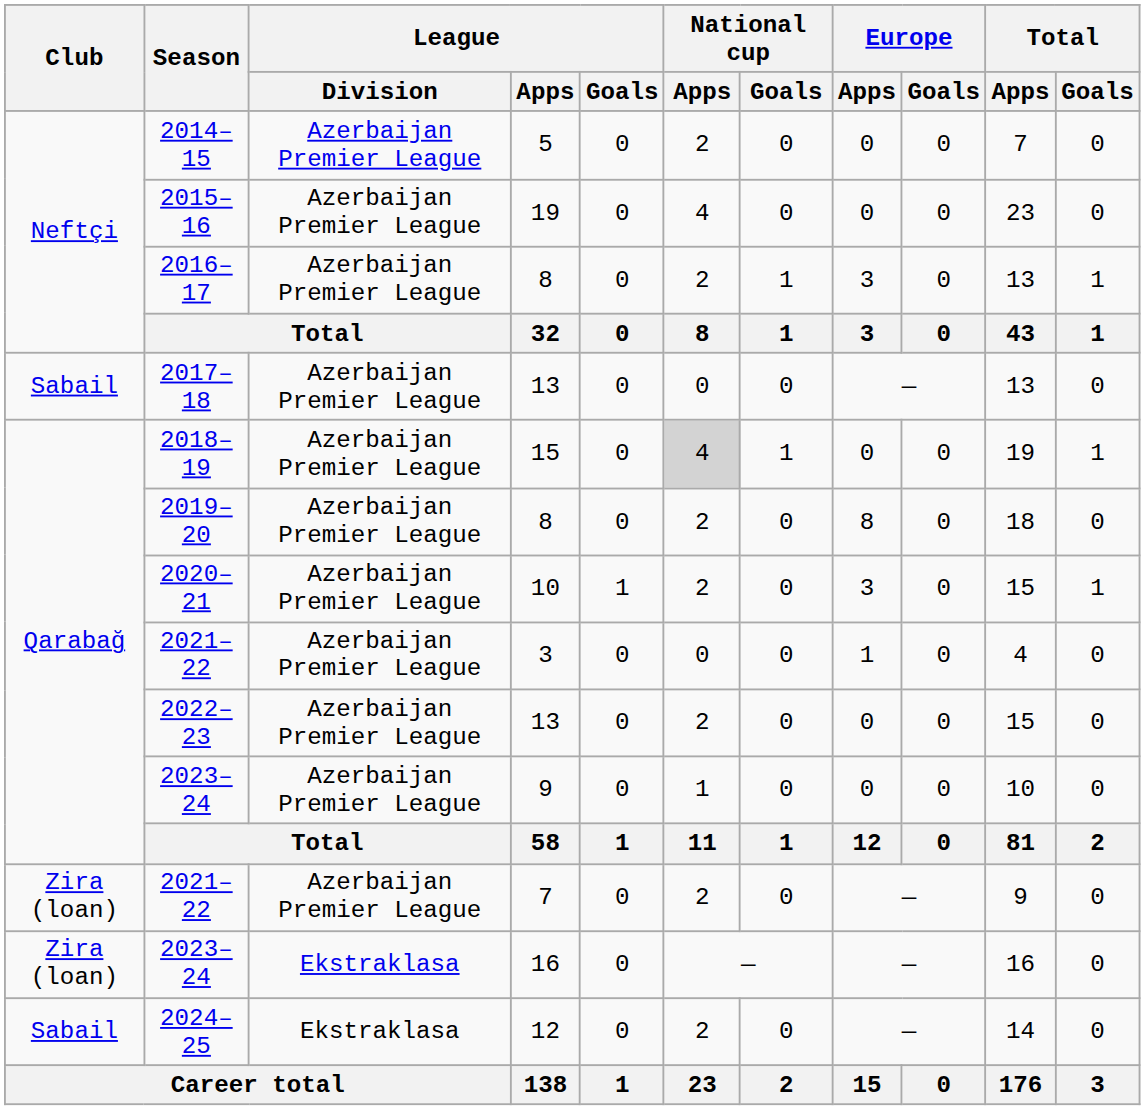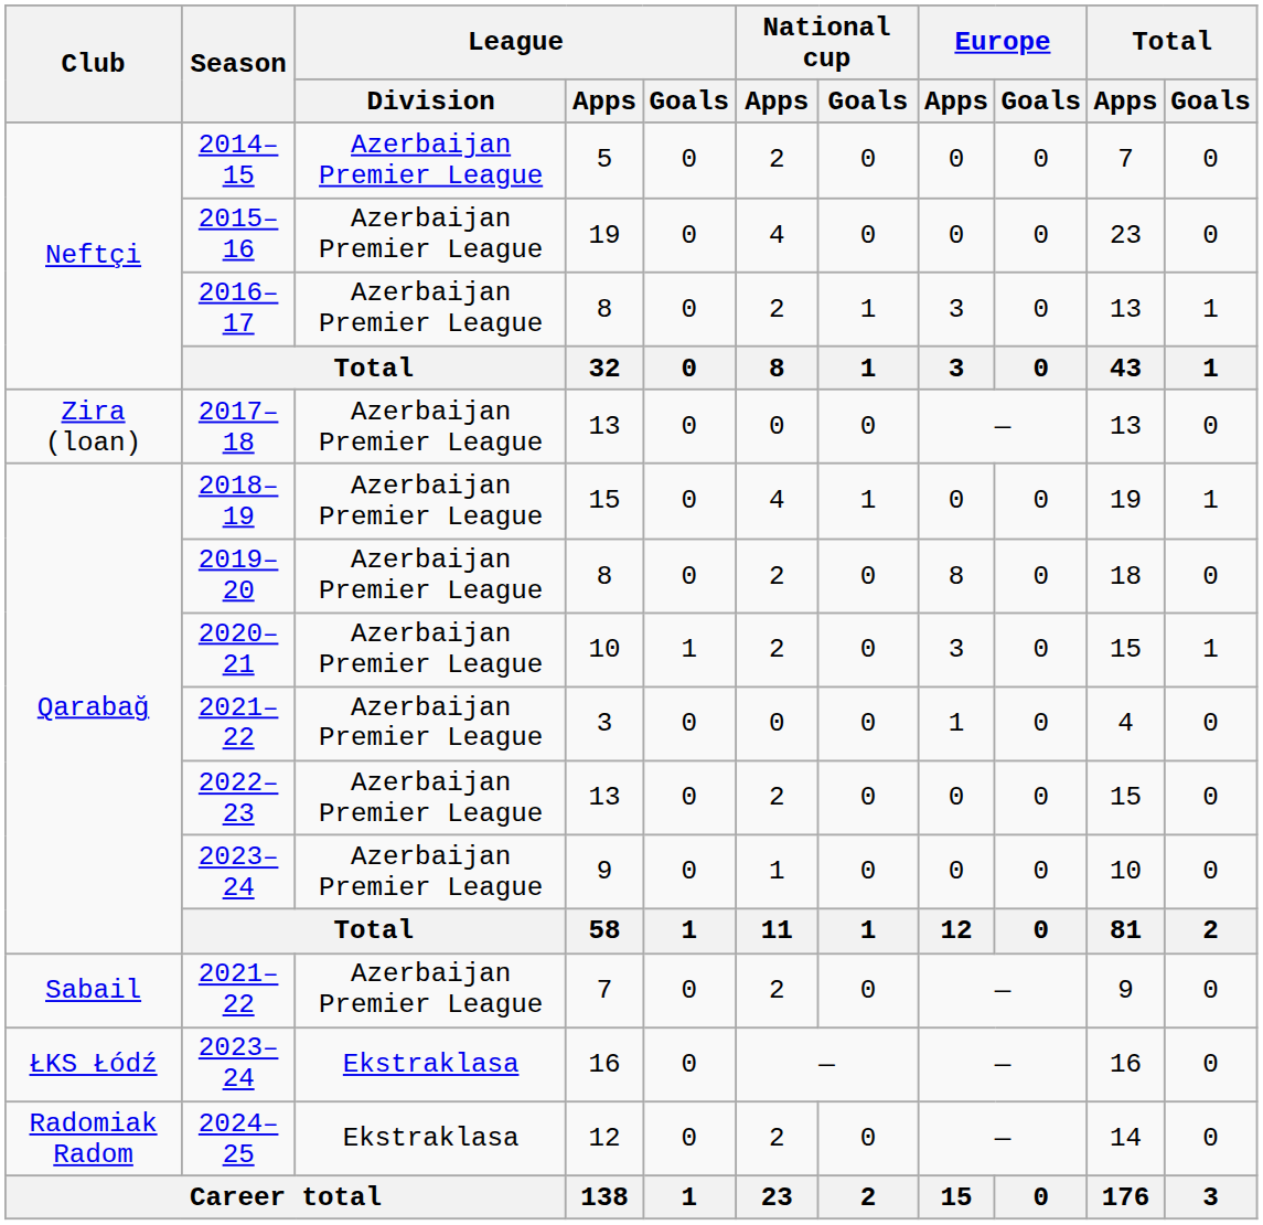 <table class="wikitable" style="text-align: center">
 <tr>
 <th rowspan="2">Club</th>
 <th rowspan="2">Season</th>
 <th colspan="3">League</th>
 <th colspan="2">National cup</th>
 <th colspan="2"><a href='#'>Europe</a></th>
 <th colspan="2">Total</th>
 </tr>
 <tr>
 <th>Division</th>
 <th>Apps</th>
 <th>Goals</th>
 <th>Apps</th>
 <th>Goals</th>
 <th>Apps</th>
 <th>Goals</th>
 <th>Apps</th>
 <th>Goals</th>
 </tr>
 <tr>
 <td rowspan="4"><a href='#'>Neftçi</a></td>
 <td><a href='#'>2014–15</a></td>
 <td><a href='#'>Azerbaijan Premier League</a></td>
 <td>5</td>
 <td>0</td>
 <td>2</td>
 <td>0</td>
 <td>0</td>
 <td>0</td>
 <td>7</td>
 <td>0</td>
 </tr>
 <tr>
 <td><a href='#'>2015–16</a></td>
 <td>Azerbaijan Premier League</td>
 <td>19</td>
 <td>0</td>
 <td>4</td>
 <td>0</td>
 <td>0</td>
 <td>0</td>
 <td>23</td>
 <td>0</td>
 </tr>
 <tr>
 <td><a href='#'>2016–17</a></td>
 <td>Azerbaijan Premier League</td>
 <td>8</td>
 <td>0</td>
 <td>2</td>
 <td>1</td>
 <td>3</td>
 <td>0</td>
 <td>13</td>
 <td>1</td>
 </tr>
 <tr>
 <th colspan="2">Total</th>
 <th>32</th>
 <th>0</th>
 <th>8</th>
 <th>1</th>
 <th>3</th>
 <th>0</th>
 <th>43</th>
 <th>1</th>
 </tr>
 <tr>
-<td><a href='#'>Sabail</a></td>
+<td><a href='#'>Zira</a> (loan)</td>
 <td><a href='#'>2017–18</a></td>
 <td>Azerbaijan Premier League</td>
 <td>13</td>
 <td>0</td>
 <td>0</td>
 <td>0</td>
 <td colspan="2">—</td>
 <td>13</td>
 <td>0</td>
 </tr>
 <tr>
 <td rowspan="7"><a href='#'>Qarabağ</a></td>
 <td><a href='#'>2018–19</a></td>
 <td>Azerbaijan Premier League</td>
 <td>15</td>
 <td>0</td>
-<td style="background: lightgrey;">4</td>
+<td>4</td>
 <td>1</td>
 <td>0</td>
 <td>0</td>
 <td>19</td>
 <td>1</td>
 </tr>
 <tr>
 <td><a href='#'>2019–20</a></td>
 <td>Azerbaijan Premier League</td>
 <td>8</td>
 <td>0</td>
 <td>2</td>
 <td>0</td>
 <td>8</td>
 <td>0</td>
 <td>18</td>
 <td>0</td>
 </tr>
 <tr>
 <td><a href='#'>2020–21</a></td>
 <td>Azerbaijan Premier League</td>
 <td>10</td>
 <td>1</td>
 <td>2</td>
 <td>0</td>
 <td>3</td>
 <td>0</td>
 <td>15</td>
 <td>1</td>
 </tr>
 <tr>
 <td><a href='#'>2021–22</a></td>
 <td>Azerbaijan Premier League</td>
 <td>3</td>
 <td>0</td>
 <td>0</td>
 <td>0</td>
 <td>1</td>
 <td>0</td>
 <td>4</td>
 <td>0</td>
 </tr>
 <tr>
 <td><a href='#'>2022–23</a></td>
 <td>Azerbaijan Premier League</td>
 <td>13</td>
 <td>0</td>
 <td>2</td>
 <td>0</td>
 <td>0</td>
 <td>0</td>
 <td>15</td>
 <td>0</td>
 </tr>
 <tr>
 <td><a href='#'>2023–24</a></td>
 <td>Azerbaijan Premier League</td>
 <td>9</td>
 <td>0</td>
 <td>1</td>
 <td>0</td>
 <td>0</td>
 <td>0</td>
 <td>10</td>
 <td>0</td>
 </tr>
 <tr>
 <th colspan="2">Total</th>
 <th>58</th>
 <th>1</th>
 <th>11</th>
 <th>1</th>
 <th>12</th>
 <th>0</th>
 <th>81</th>
 <th>2</th>
 </tr>
 <tr>
-<td><a href='#'>Zira</a> (loan)</td>
+<td><a href='#'>Sabail</a></td>
 <td><a href='#'>2021–22</a></td>
 <td>Azerbaijan Premier League</td>
 <td>7</td>
 <td>0</td>
 <td>2</td>
 <td>0</td>
 <td colspan="2">—</td>
 <td>9</td>
 <td>0</td>
 </tr>
 <tr>
-<td><a href='#'>Zira</a> (loan)</td>
+<td><a href='#'>ŁKS Łódź</a></td>
 <td><a href='#'>2023–24</a></td>
 <td><a href='#'>Ekstraklasa</a></td>
 <td>16</td>
 <td>0</td>
 <td colspan="2">—</td>
 <td colspan="2">—</td>
 <td>16</td>
 <td>0</td>
 </tr>
 <tr>
-<td><a href='#'>Sabail</a></td>
+<td><a href='#'>Radomiak Radom</a></td>
 <td><a href='#'>2024–25</a></td>
 <td>Ekstraklasa</td>
 <td>12</td>
 <td>0</td>
 <td>2</td>
 <td>0</td>
 <td colspan="2">—</td>
 <td>14</td>
 <td>0</td>
 </tr>
 <tr>
 <th colspan="3">Career total</th>
 <th>138</th>
 <th>1</th>
 <th>23</th>
 <th>2</th>
 <th>15</th>
 <th>0</th>
 <th>176</th>
 <th>3</th>
 </tr>
 </table>
